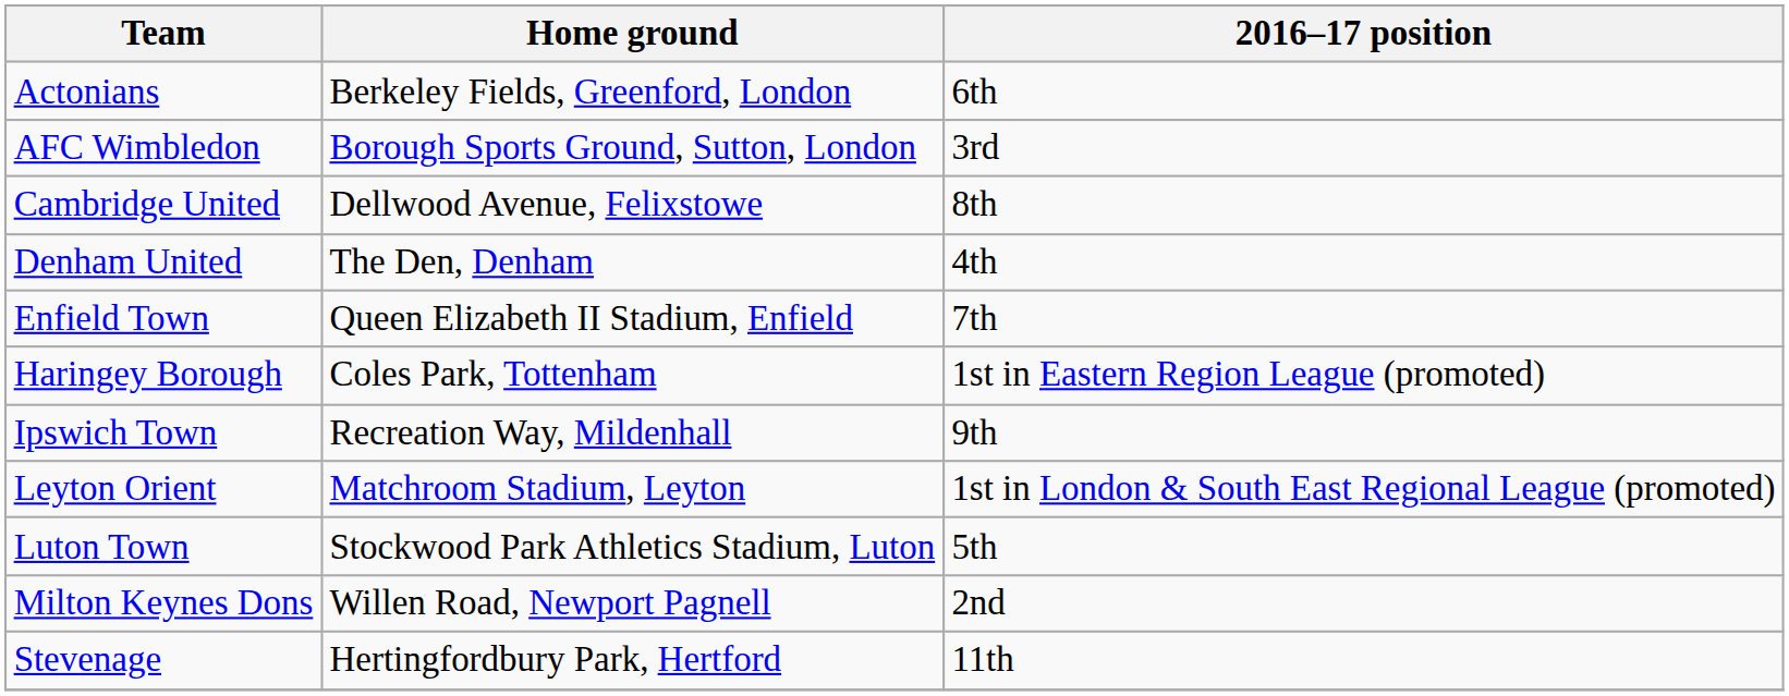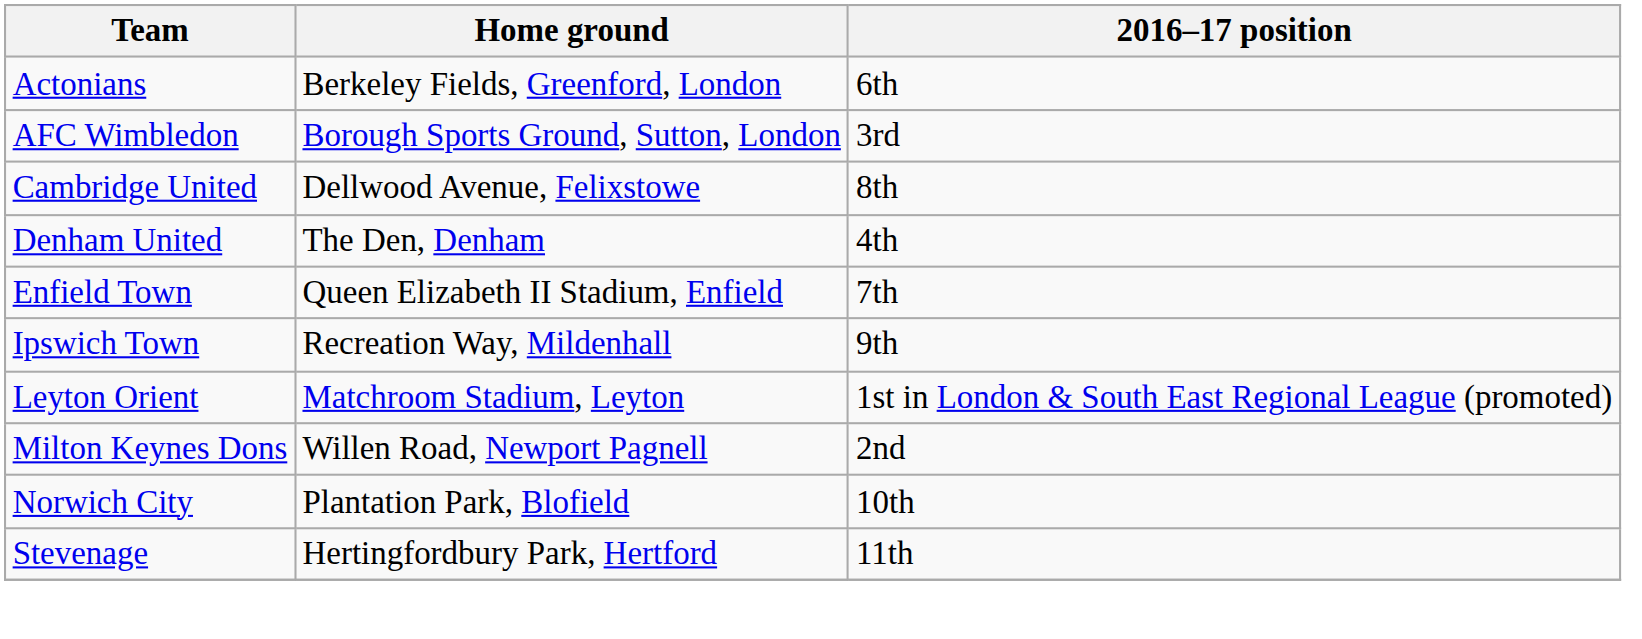 <table class=wikitable>
 <tr>
 <th>Team</th>
 <th>Home ground</th>
 <th>2016–17 position</th>
 </tr>
 <tr>
 <td><a href='#'>Actonians</a></td>
 <td>Berkeley Fields, <a href='#'>Greenford</a>, <a href='#'>London</a></td>
 <td>6th</td>
 </tr>
 <tr>
 <td><a href='#'>AFC Wimbledon</a></td>
 <td><a href='#'>Borough Sports Ground</a>, <a href='#'>Sutton</a>, <a href='#'>London</a></td>
 <td>3rd</td>
 </tr>
 <tr>
 <td><a href='#'>Cambridge United</a></td>
 <td>Dellwood Avenue, <a href='#'>Felixstowe</a></td>
 <td>8th</td>
 </tr>
 <tr>
 <td><a href='#'>Denham United</a></td>
 <td>The Den, <a href='#'>Denham</a></td>
 <td>4th</td>
 </tr>
 <tr>
 <td><a href='#'>Enfield Town</a></td>
 <td>Queen Elizabeth II Stadium, <a href='#'>Enfield</a></td>
 <td>7th</td>
 </tr>
 <tr>
-<td><a href='#'>Haringey Borough</a></td>
-<td>Coles Park, <a href='#'>Tottenham</a></td>
-<td>1st in <a href='#'>Eastern Region League</a> (promoted)</td>
-</tr>
-<tr>
 <td><a href='#'>Ipswich Town</a></td>
 <td>Recreation Way, <a href='#'>Mildenhall</a></td>
 <td>9th</td>
 </tr>
 <tr>
 <td><a href='#'>Leyton Orient</a></td>
 <td><a href='#'>Matchroom Stadium</a>, <a href='#'>Leyton</a></td>
 <td>1st in <a href='#'>London & South East Regional League</a> (promoted)</td>
 </tr>
 <tr>
-<td><a href='#'>Luton Town</a></td>
-<td>Stockwood Park Athletics Stadium, <a href='#'>Luton</a></td>
-<td>5th</td>
-</tr>
-<tr>
 <td><a href='#'>Milton Keynes Dons</a></td>
 <td>Willen Road, <a href='#'>Newport Pagnell</a></td>
 <td>2nd</td>
+</tr>
+<tr>
+<td><a href='#'>Norwich City</a></td>
+<td>Plantation Park, <a href='#'>Blofield</a></td>
+<td>10th</td>
 </tr>
 <tr>
 <td><a href='#'>Stevenage</a></td>
 <td>Hertingfordbury Park, <a href='#'>Hertford</a></td>
 <td>11th</td>
 </tr>
 <tr>
 </tr>
 </table>
